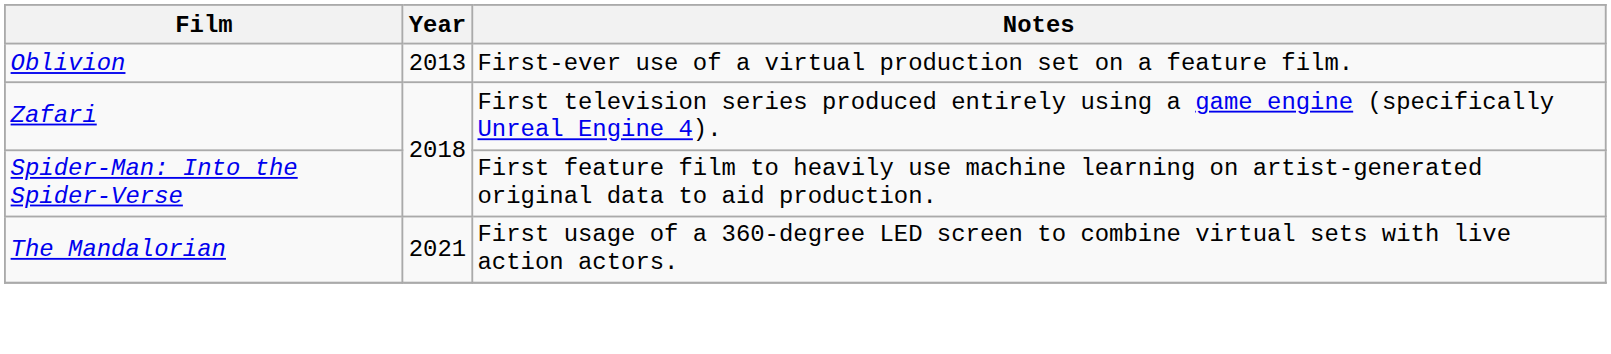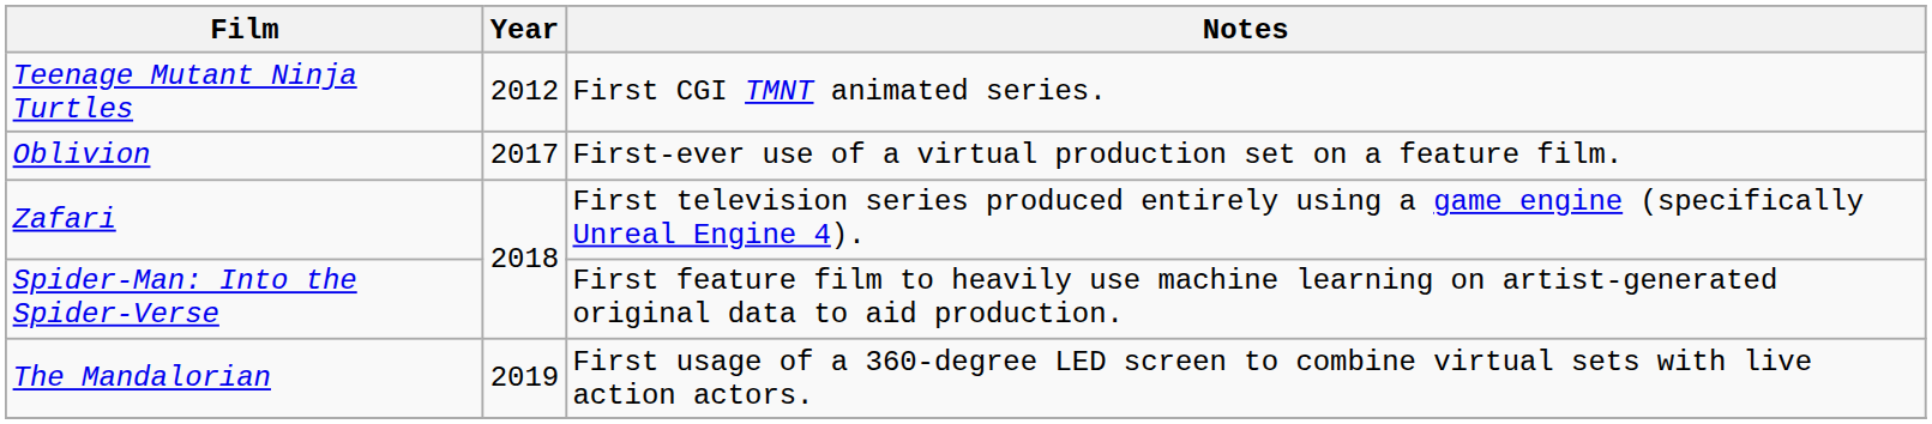 <table class="wikitable">
 <tr>
 <th>Film</th>
 <th>Year</th>
 <th>Notes</th>
 </tr>
 <tr>
+<td><em><a href='#'>Teenage Mutant Ninja Turtles</a></em></td>
+<td>2012</td>
+<td>First CGI <em><a href='#'>TMNT</a></em> animated series.</td>
+</tr>
+<tr>
 <td><em><a href='#'> Oblivion</a></em></td>
-<td>2013</td>
+<td>2017</td>
 <td>First-ever use of a virtual production set on a feature film.</td>
 </tr>
 <tr>
 <td><em><a href='#'>Zafari</a></em></td>
 <td rowspan="2"align="center">2018</td>
 <td>First television series produced entirely using a <a href='#'>game engine</a> (specifically <a href='#'>Unreal Engine 4</a>).</td>
 </tr>
 <tr>
 <td><em><a href='#'>Spider-Man: Into the Spider-Verse</a></em></td>
 <td>First feature film to heavily use machine learning on artist-generated original data to aid production.</td>
 </tr>
 <tr>
 <td><em><a href='#'>The Mandalorian</a></em></td>
-<td>2021</td>
+<td>2019</td>
 <td>First usage of a 360-degree LED screen to combine virtual sets with live action actors.</td>
 </tr>
 <tr>
 </tr>
 </table>
